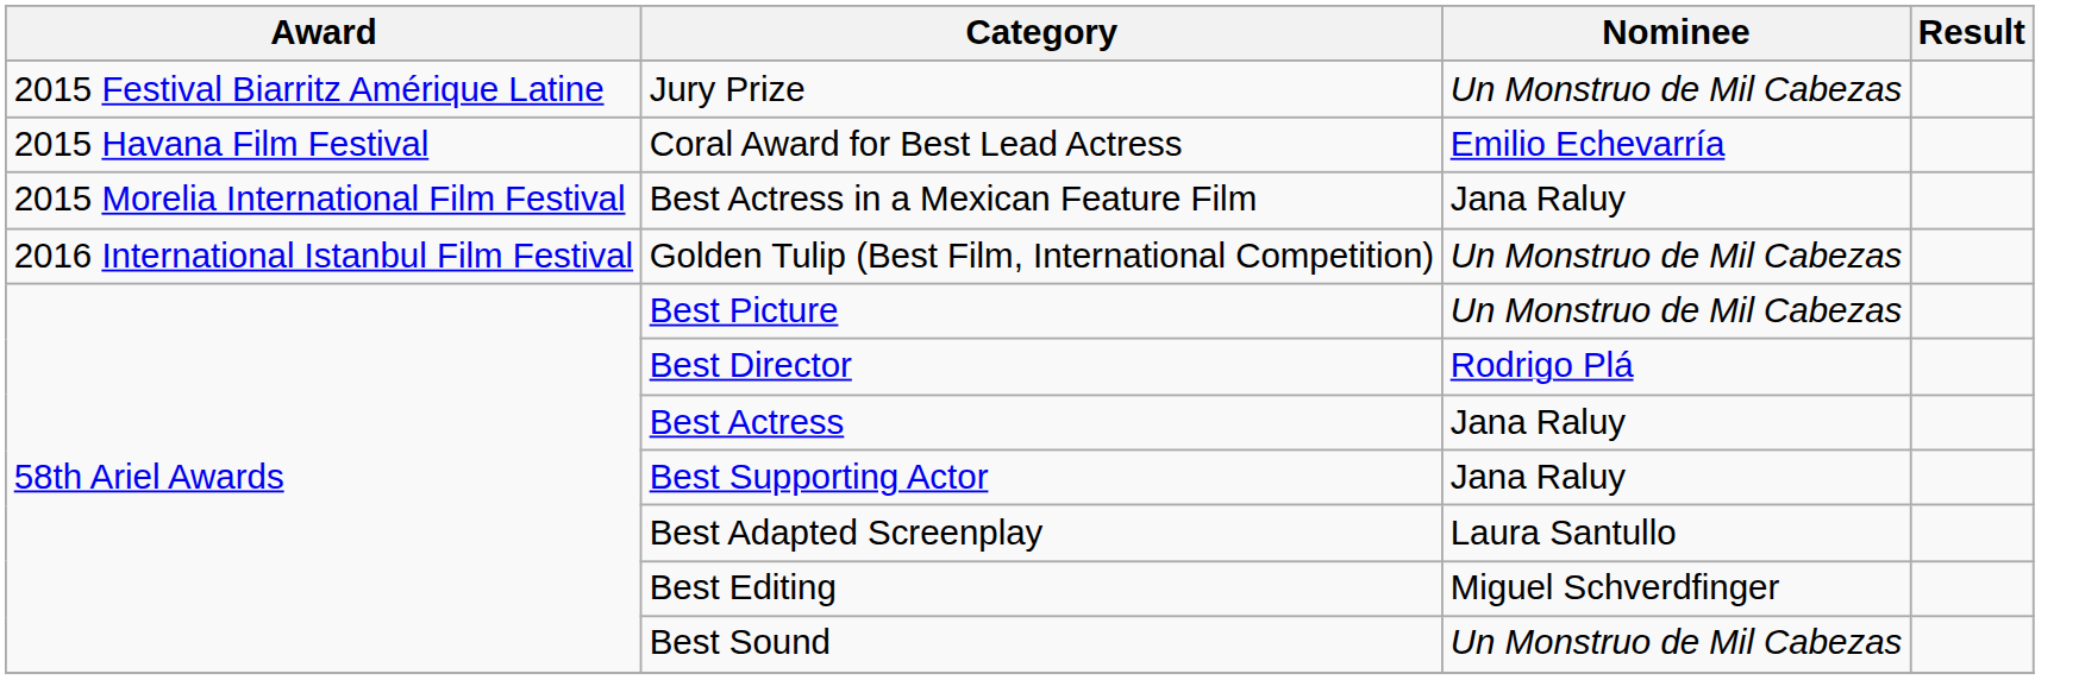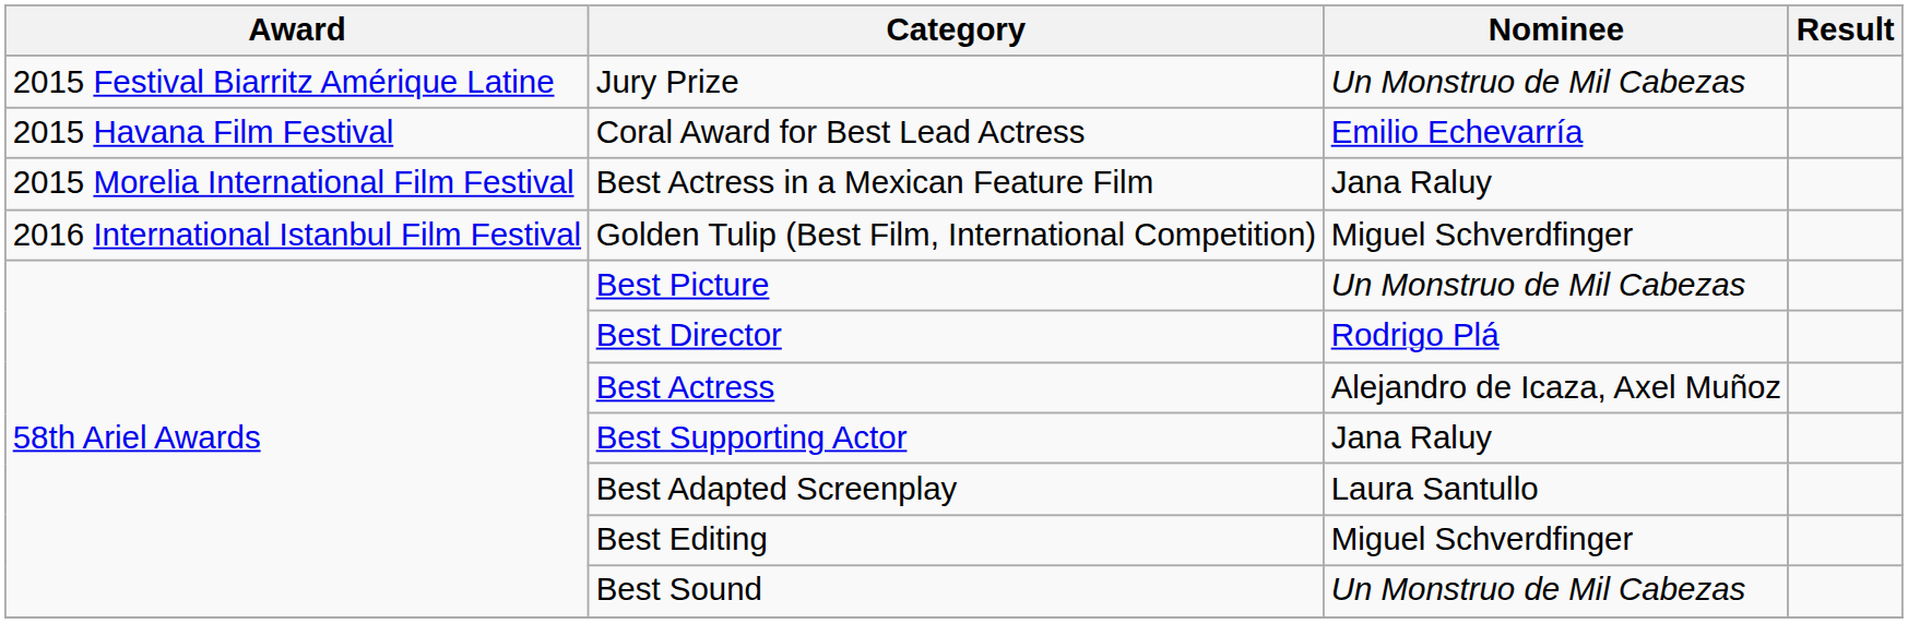 <table class="wikitable">
 <tr>
 <th>Award</th>
 <th>Category</th>
 <th>Nominee</th>
 <th>Result</th>
 </tr>
 <tr>
 <td rowspan=1>2015 <a href='#'>Festival Biarritz Amérique Latine</a></td>
 <td>Jury Prize</td>
 <td><em>Un Monstruo de Mil Cabezas</em></td>
 <td></td>
 </tr>
 <tr>
 <td rowspan=1>2015 <a href='#'>Havana Film Festival</a></td>
 <td>Coral Award for Best Lead Actress</td>
 <td><a href='#'>Emilio Echevarría</a></td>
 <td></td>
 </tr>
 <tr>
 <td rowspan=1>2015 <a href='#'>Morelia International Film Festival</a></td>
 <td>Best Actress in a Mexican Feature Film</td>
 <td>Jana Raluy</td>
 <td></td>
 </tr>
 <tr>
 <td rowspan=1>2016 <a href='#'>International Istanbul Film Festival</a></td>
 <td>Golden Tulip (Best Film, International Competition)</td>
-<td><em>Un Monstruo de Mil Cabezas</em></td>
+<td>Miguel Schverdfinger</td>
 <td></td>
 </tr>
 <tr>
 <td rowspan=7><a href='#'>58th Ariel Awards</a></td>
 <td><a href='#'>Best Picture</a></td>
 <td><em>Un Monstruo de Mil Cabezas</em></td>
 <td></td>
 </tr>
 <tr>
 <td><a href='#'>Best Director</a></td>
 <td><a href='#'>Rodrigo Plá</a></td>
 <td></td>
 </tr>
 <tr>
 <td><a href='#'>Best Actress</a></td>
-<td>Jana Raluy</td>
+<td>Alejandro de Icaza, Axel Muñoz</td>
 <td></td>
 </tr>
 <tr>
 <td><a href='#'>Best Supporting Actor</a></td>
 <td>Jana Raluy</td>
 <td></td>
 </tr>
 <tr>
 <td>Best Adapted Screenplay</td>
 <td>Laura Santullo</td>
 <td></td>
 </tr>
 <tr>
 <td>Best Editing</td>
 <td>Miguel Schverdfinger</td>
 <td></td>
 </tr>
 <tr>
 <td>Best Sound</td>
 <td><em>Un Monstruo de Mil Cabezas</em></td>
 <td></td>
 </tr>
 <tr>
 </tr>
 </table>
